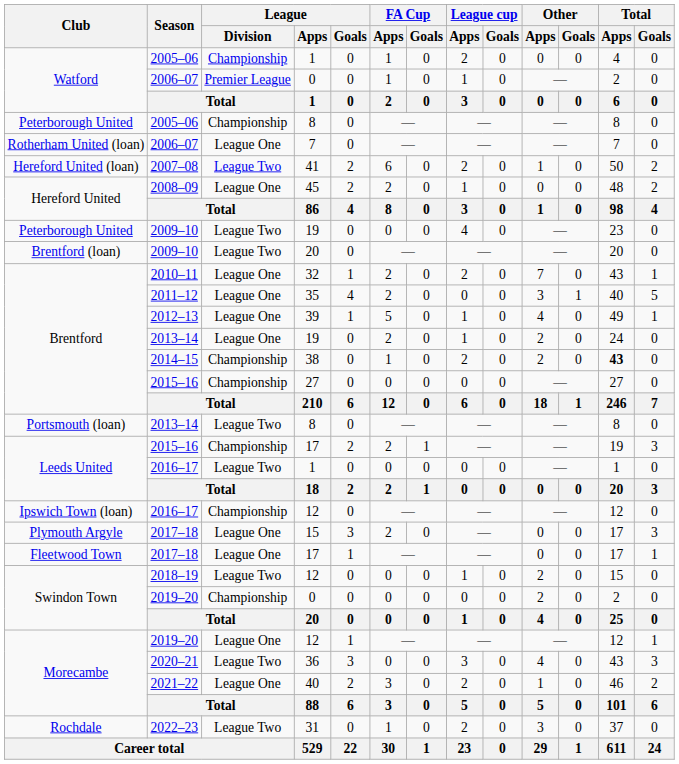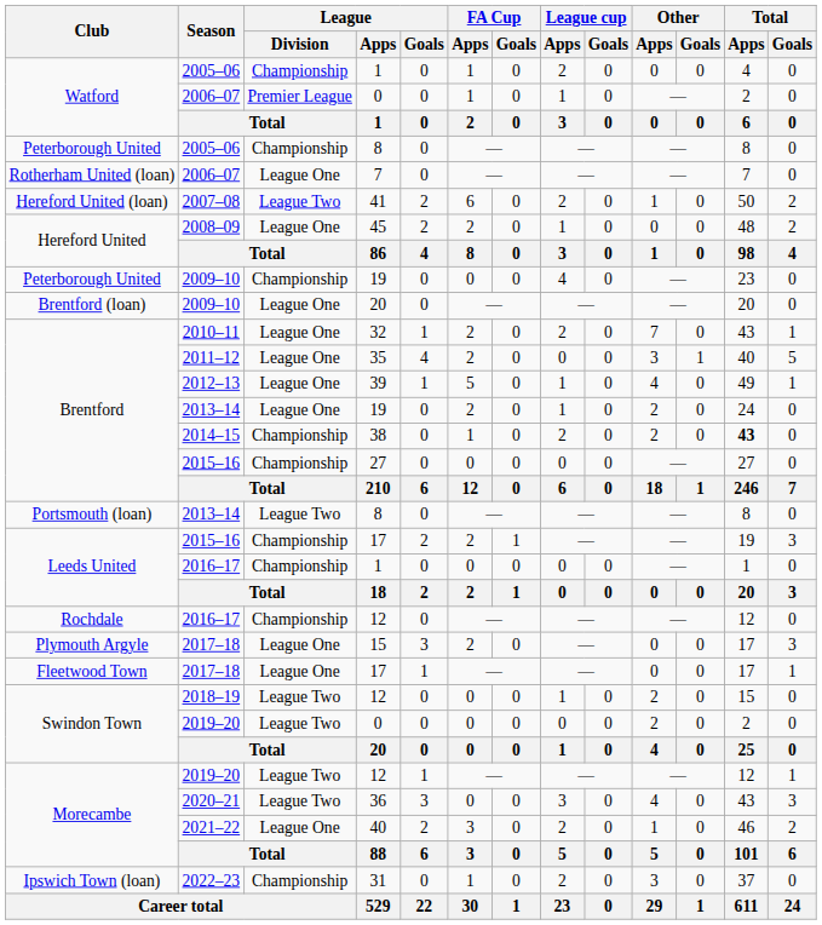 <table class="wikitable" style="text-align: center;">
 <tr>
 <th rowspan="2">Club</th>
 <th rowspan="2">Season</th>
 <th colspan="3">League</th>
 <th colspan="2"><a href='#'>FA Cup</a></th>
 <th colspan="2"><a href='#'>League cup</a></th>
 <th colspan="2">Other</th>
 <th colspan="2">Total</th>
 </tr>
 <tr>
 <th>Division</th>
 <th>Apps</th>
 <th>Goals</th>
 <th>Apps</th>
 <th>Goals</th>
 <th>Apps</th>
 <th>Goals</th>
 <th>Apps</th>
 <th>Goals</th>
 <th>Apps</th>
 <th>Goals</th>
 </tr>
 <tr>
 <td rowspan="3"><a href='#'>Watford</a></td>
 <td><a href='#'>2005–06</a></td>
 <td><a href='#'>Championship</a></td>
 <td>1</td>
 <td>0</td>
 <td>1</td>
 <td>0</td>
 <td>2</td>
 <td>0</td>
 <td>0</td>
 <td>0</td>
 <td>4</td>
 <td>0</td>
 </tr>
 <tr>
 <td><a href='#'>2006–07</a></td>
 <td><a href='#'>Premier League</a></td>
 <td>0</td>
 <td>0</td>
 <td>1</td>
 <td>0</td>
 <td>1</td>
 <td>0</td>
 <td colspan="2">—</td>
 <td>2</td>
 <td>0</td>
 </tr>
 <tr>
 <th colspan="2">Total</th>
 <th>1</th>
 <th>0</th>
 <th>2</th>
 <th>0</th>
 <th>3</th>
 <th>0</th>
 <th>0</th>
 <th>0</th>
 <th>6</th>
 <th>0</th>
 </tr>
 <tr>
 <td><a href='#'>Peterborough United</a></td>
 <td><a href='#'>2005–06</a></td>
 <td>Championship</td>
 <td>8</td>
 <td>0</td>
 <td colspan="2">—</td>
 <td colspan="2">—</td>
 <td colspan="2">—</td>
 <td>8</td>
 <td>0</td>
 </tr>
 <tr>
 <td><a href='#'>Rotherham United</a> (loan)</td>
 <td><a href='#'>2006–07</a></td>
 <td>League One</td>
 <td>7</td>
 <td>0</td>
 <td colspan="2">—</td>
 <td colspan="2">—</td>
 <td colspan="2">—</td>
 <td>7</td>
 <td>0</td>
 </tr>
 <tr>
 <td><a href='#'>Hereford United</a> (loan)</td>
 <td><a href='#'>2007–08</a></td>
 <td><a href='#'>League Two</a></td>
 <td>41</td>
 <td>2</td>
 <td>6</td>
 <td>0</td>
 <td>2</td>
 <td>0</td>
 <td>1</td>
 <td>0</td>
 <td>50</td>
 <td>2</td>
 </tr>
 <tr>
 <td rowspan="2">Hereford United</td>
 <td><a href='#'>2008–09</a></td>
 <td>League One</td>
 <td>45</td>
 <td>2</td>
 <td>2</td>
 <td>0</td>
 <td>1</td>
 <td>0</td>
 <td>0</td>
 <td>0</td>
 <td>48</td>
 <td>2</td>
 </tr>
 <tr>
 <th colspan="2">Total</th>
 <th>86</th>
 <th>4</th>
 <th>8</th>
 <th>0</th>
 <th>3</th>
 <th>0</th>
 <th>1</th>
 <th>0</th>
 <th>98</th>
 <th>4</th>
 </tr>
 <tr>
 <td><a href='#'>Peterborough United</a></td>
 <td><a href='#'>2009–10</a></td>
-<td>League Two</td>
+<td>Championship</td>
 <td>19</td>
 <td>0</td>
 <td>0</td>
 <td>0</td>
 <td>4</td>
 <td>0</td>
 <td colspan="2">—</td>
 <td>23</td>
 <td>0</td>
 </tr>
 <tr>
 <td><a href='#'>Brentford</a> (loan)</td>
 <td><a href='#'>2009–10</a></td>
-<td>League Two</td>
+<td>League One</td>
 <td>20</td>
 <td>0</td>
 <td colspan="2">—</td>
 <td colspan="2">—</td>
 <td colspan="2">—</td>
 <td>20</td>
 <td>0</td>
 </tr>
 <tr>
 <td rowspan="7">Brentford</td>
 <td><a href='#'>2010–11</a></td>
 <td>League One</td>
 <td>32</td>
 <td>1</td>
 <td>2</td>
 <td>0</td>
 <td>2</td>
 <td>0</td>
 <td>7</td>
 <td>0</td>
 <td>43</td>
 <td>1</td>
 </tr>
 <tr>
 <td><a href='#'>2011–12</a></td>
 <td>League One</td>
 <td>35</td>
 <td>4</td>
 <td>2</td>
 <td>0</td>
 <td>0</td>
 <td>0</td>
 <td>3</td>
 <td>1</td>
 <td>40</td>
 <td>5</td>
 </tr>
 <tr>
 <td><a href='#'>2012–13</a></td>
 <td>League One</td>
 <td>39</td>
 <td>1</td>
 <td>5</td>
 <td>0</td>
 <td>1</td>
 <td>0</td>
 <td>4</td>
 <td>0</td>
 <td>49</td>
 <td>1</td>
 </tr>
 <tr>
 <td><a href='#'>2013–14</a></td>
 <td>League One</td>
 <td>19</td>
 <td>0</td>
 <td>2</td>
 <td>0</td>
 <td>1</td>
 <td>0</td>
 <td>2</td>
 <td>0</td>
 <td>24</td>
 <td>0</td>
 </tr>
 <tr>
 <td><a href='#'>2014–15</a></td>
 <td>Championship</td>
 <td>38</td>
 <td>0</td>
 <td>1</td>
 <td>0</td>
 <td>2</td>
 <td>0</td>
 <td>2</td>
 <td>0</td>
 <td><strong>43</strong></td>
 <td>0</td>
 </tr>
 <tr>
 <td><a href='#'>2015–16</a></td>
 <td>Championship</td>
 <td>27</td>
 <td>0</td>
 <td>0</td>
 <td>0</td>
 <td>0</td>
 <td>0</td>
 <td colspan="2">—</td>
 <td>27</td>
 <td>0</td>
 </tr>
 <tr>
 <th colspan=2>Total</th>
 <th>210</th>
 <th>6</th>
 <th>12</th>
 <th>0</th>
 <th>6</th>
 <th>0</th>
 <th>18</th>
 <th>1</th>
 <th>246</th>
 <th>7</th>
 </tr>
 <tr>
 <td><a href='#'>Portsmouth</a> (loan)</td>
 <td><a href='#'>2013–14</a></td>
 <td>League Two</td>
 <td>8</td>
 <td>0</td>
 <td colspan="2">—</td>
 <td colspan="2">—</td>
 <td colspan="2">—</td>
 <td>8</td>
 <td>0</td>
 </tr>
 <tr>
 <td rowspan="3"><a href='#'>Leeds United</a></td>
 <td><a href='#'>2015–16</a></td>
 <td>Championship</td>
 <td>17</td>
 <td>2</td>
 <td>2</td>
 <td>1</td>
 <td colspan="2">—</td>
 <td colspan="2">—</td>
 <td>19</td>
 <td>3</td>
 </tr>
 <tr>
 <td><a href='#'>2016–17</a></td>
-<td>League Two</td>
+<td>Championship</td>
 <td>1</td>
 <td>0</td>
 <td>0</td>
 <td>0</td>
 <td>0</td>
 <td>0</td>
 <td colspan="2">—</td>
 <td>1</td>
 <td>0</td>
 </tr>
 <tr>
 <th colspan="2">Total</th>
 <th>18</th>
 <th>2</th>
 <th>2</th>
 <th>1</th>
 <th>0</th>
 <th>0</th>
 <th>0</th>
 <th>0</th>
 <th>20</th>
 <th>3</th>
 </tr>
 <tr>
-<td><a href='#'>Ipswich Town</a> (loan)</td>
+<td><a href='#'>Rochdale</a></td>
 <td><a href='#'>2016–17</a></td>
 <td>Championship</td>
 <td>12</td>
 <td>0</td>
 <td colspan="2">—</td>
 <td colspan="2">—</td>
 <td colspan="2">—</td>
 <td>12</td>
 <td>0</td>
 </tr>
 <tr>
 <td><a href='#'>Plymouth Argyle</a></td>
 <td><a href='#'>2017–18</a></td>
 <td>League One</td>
 <td>15</td>
 <td>3</td>
 <td>2</td>
 <td>0</td>
 <td colspan="2">—</td>
 <td>0</td>
 <td>0</td>
 <td>17</td>
 <td>3</td>
 </tr>
 <tr>
 <td><a href='#'>Fleetwood Town</a></td>
 <td><a href='#'>2017–18</a></td>
 <td>League One</td>
 <td>17</td>
 <td>1</td>
 <td colspan="2">—</td>
 <td colspan="2">—</td>
 <td>0</td>
 <td>0</td>
 <td>17</td>
 <td>1</td>
 </tr>
 <tr>
 <td rowspan="3">Swindon Town</td>
 <td><a href='#'>2018–19</a></td>
 <td>League Two</td>
 <td>12</td>
 <td>0</td>
 <td>0</td>
 <td>0</td>
 <td>1</td>
 <td>0</td>
 <td>2</td>
 <td>0</td>
 <td>15</td>
 <td>0</td>
 </tr>
 <tr>
 <td><a href='#'>2019–20</a></td>
-<td>Championship</td>
+<td>League Two</td>
 <td>0</td>
 <td>0</td>
 <td>0</td>
 <td>0</td>
 <td>0</td>
 <td>0</td>
 <td>2</td>
 <td>0</td>
 <td>2</td>
 <td>0</td>
 </tr>
 <tr>
 <th colspan="2">Total</th>
 <th>20</th>
 <th>0</th>
 <th>0</th>
 <th>0</th>
 <th>1</th>
 <th>0</th>
 <th>4</th>
 <th>0</th>
 <th>25</th>
 <th>0</th>
 </tr>
 <tr>
 <td rowspan="4"><a href='#'>Morecambe</a></td>
 <td><a href='#'>2019–20</a></td>
-<td>League One</td>
+<td>League Two</td>
 <td>12</td>
 <td>1</td>
 <td colspan="2">—</td>
 <td colspan="2">—</td>
 <td colspan="2">—</td>
 <td>12</td>
 <td>1</td>
 </tr>
 <tr>
 <td><a href='#'>2020–21</a></td>
 <td>League Two</td>
 <td>36</td>
 <td>3</td>
 <td>0</td>
 <td>0</td>
 <td>3</td>
 <td>0</td>
 <td>4</td>
 <td>0</td>
 <td>43</td>
 <td>3</td>
 </tr>
 <tr>
 <td><a href='#'>2021–22</a></td>
 <td>League One</td>
 <td>40</td>
 <td>2</td>
 <td>3</td>
 <td>0</td>
 <td>2</td>
 <td>0</td>
 <td>1</td>
 <td>0</td>
 <td>46</td>
 <td>2</td>
 </tr>
 <tr>
 <th colspan="2">Total</th>
 <th>88</th>
 <th>6</th>
 <th>3</th>
 <th>0</th>
 <th>5</th>
 <th>0</th>
 <th>5</th>
 <th>0</th>
 <th>101</th>
 <th>6</th>
 </tr>
 <tr>
-<td><a href='#'>Rochdale</a></td>
+<td><a href='#'>Ipswich Town</a> (loan)</td>
 <td><a href='#'>2022–23</a></td>
-<td>League Two</td>
+<td>Championship</td>
 <td>31</td>
 <td>0</td>
 <td>1</td>
 <td>0</td>
 <td>2</td>
 <td>0</td>
 <td>3</td>
 <td>0</td>
 <td>37</td>
 <td>0</td>
 </tr>
 <tr>
 <th colspan="3">Career total</th>
 <th>529</th>
 <th>22</th>
 <th>30</th>
 <th>1</th>
 <th>23</th>
 <th>0</th>
 <th>29</th>
 <th>1</th>
 <th>611</th>
 <th>24</th>
 </tr>
 </table>
